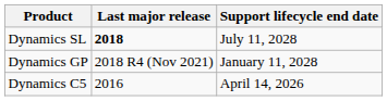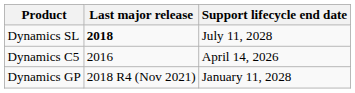 <table class="wikitable">
 <tr>
 <th>Product</th>
 <th>Last major release</th>
 <th>Support lifecycle end date</th>
 </tr>
 <tr>
 <td>Dynamics SL</td>
 <td><strong>2018</strong></td>
 <td>July 11, 2028</td>
 </tr>
 <tr>
+<td>Dynamics C5</td>
+<td>2016</td>
+<td>April 14, 2026</td>
+</tr>
+<tr>
 <td>Dynamics GP</td>
 <td>2018 R4 (Nov 2021)</td>
 <td>January 11, 2028</td>
 </tr>
-<tr>
-<td>Dynamics C5</td>
-<td>2016</td>
-<td>April 14, 2026</td>
-</tr>
 </table>
